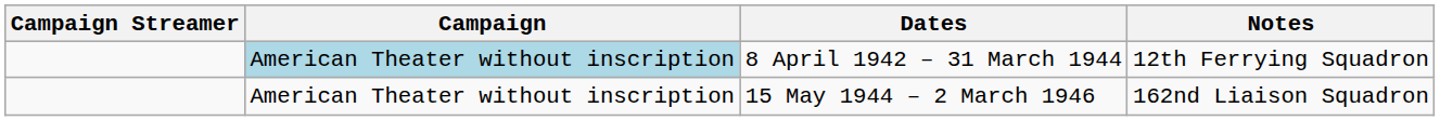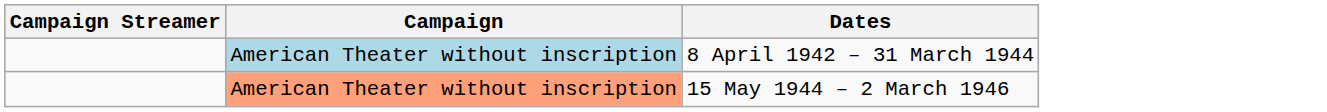 <table class="wikitable">
 <tr style="background:#efefef;">
 <th>Campaign Streamer</th>
 <th>Campaign</th>
 <th>Dates</th>
-<th>Notes</th>
 </tr>
 <tr>
 <td></td>
 <td style="background: lightblue;">American Theater without inscription</td>
 <td>8 April 1942 – 31 March 1944</td>
-<td>12th Ferrying Squadron</td>
 </tr>
 <tr>
 <td></td>
-<td>American Theater without inscription</td>
+<td style="background: lightsalmon;">American Theater without inscription</td>
 <td>15 May 1944 – 2 March 1946</td>
-<td>162nd Liaison Squadron</td>
 </tr>
 </table>
